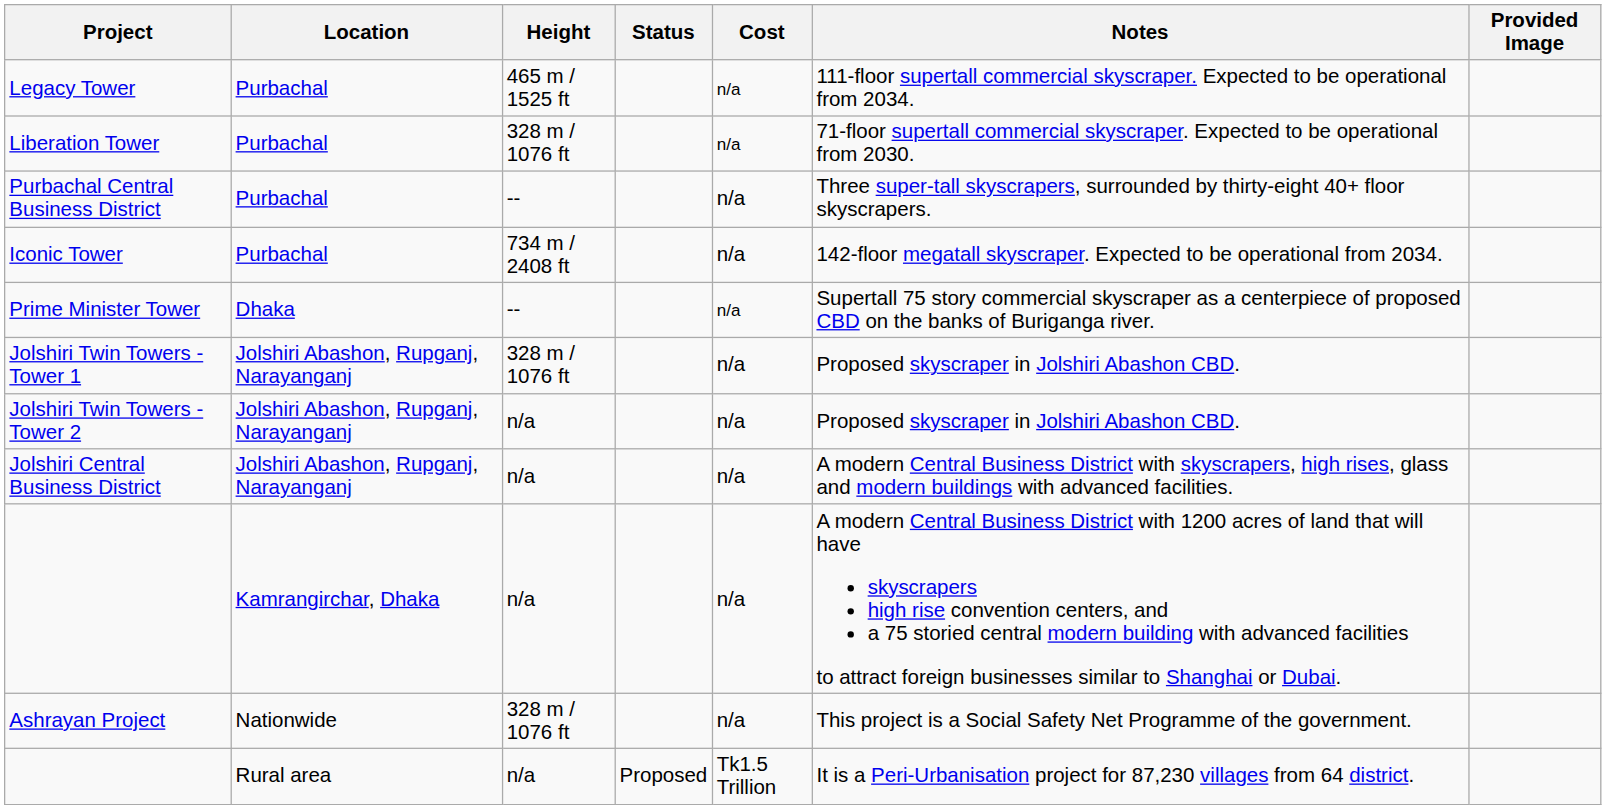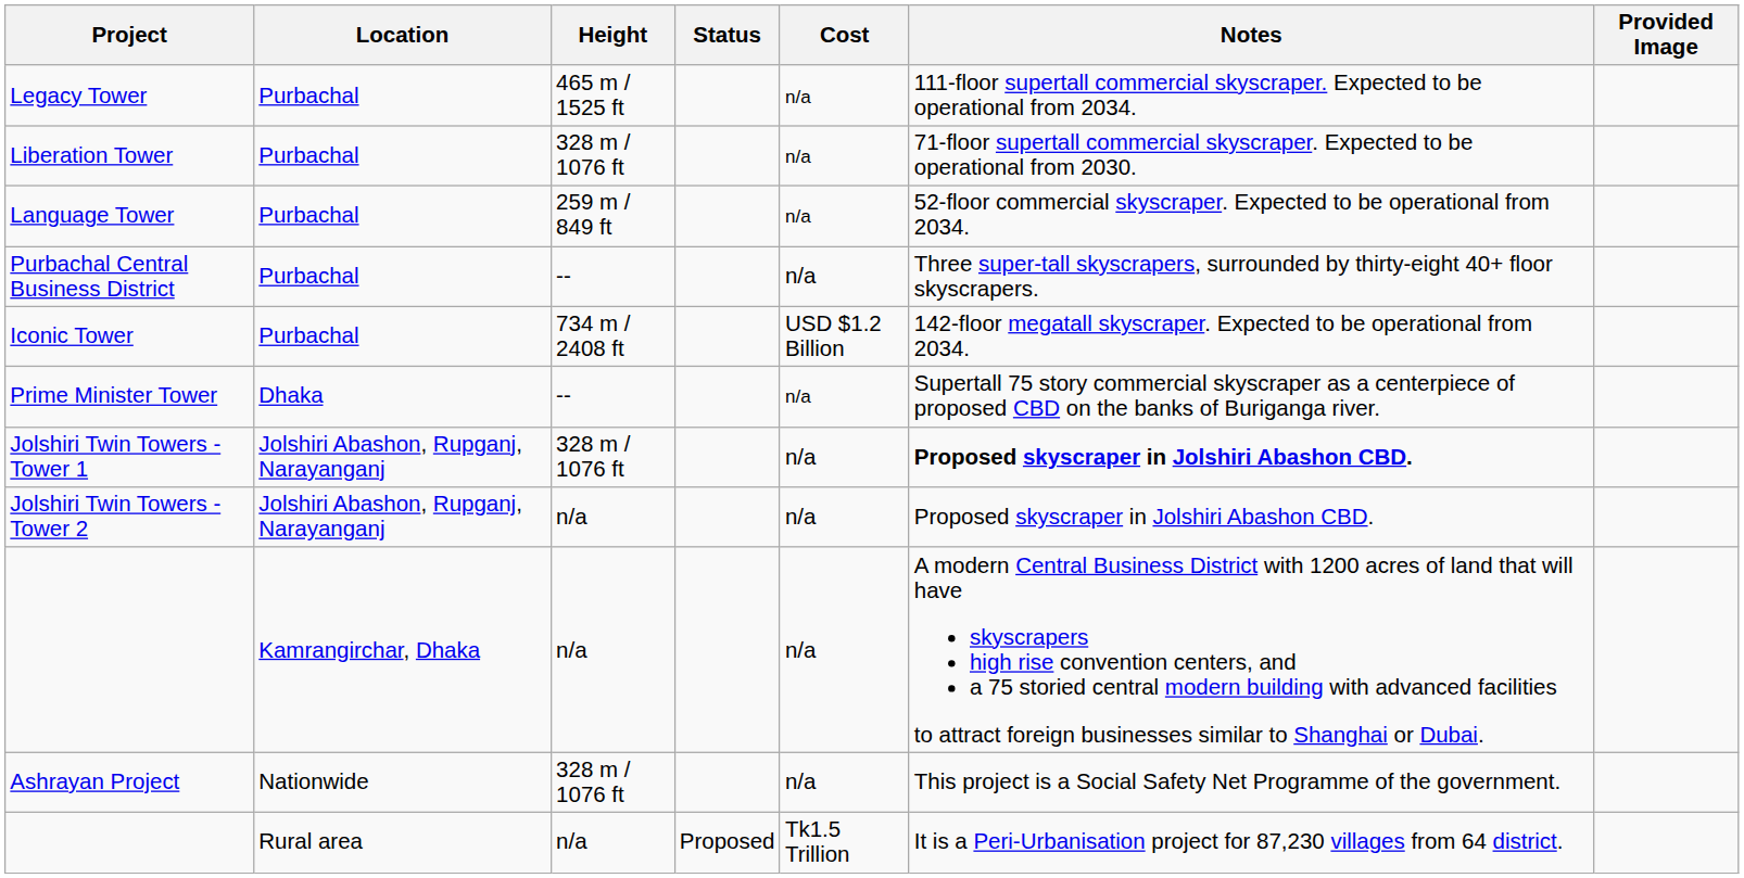 <table class="wikitable sortable">
 <tr>
 <th>Project</th>
 <th>Location</th>
 <th>Height</th>
 <th>Status</th>
 <th>Cost</th>
 <th class=unsortable>Notes</th>
 <th class=unsortable>Provided Image</th>
 </tr>
 <tr>
 <td><a href='#'>Legacy Tower</a></td>
 <td><a href='#'>Purbachal</a></td>
 <td>465 m / 1525 ft</td>
 <td></td>
 <td><small>n/a</small></td>
 <td>111-floor <a href='#'>supertall commercial skyscraper.</a> Expected to be operational from 2034.</td>
 <td></td>
 </tr>
 <tr>
 <td><a href='#'>Liberation Tower</a></td>
 <td><a href='#'>Purbachal</a></td>
 <td>328 m / 1076 ft</td>
 <td></td>
 <td><small>n/a</small></td>
 <td>71-floor <a href='#'>supertall commercial skyscraper</a>. Expected to be operational from 2030.</td>
 <td></td>
 </tr>
 <tr>
+<td><a href='#'>Language Tower</a></td>
+<td><a href='#'>Purbachal</a></td>
+<td>259 m / 849 ft</td>
+<td></td>
+<td><small>n/a</small></td>
+<td>52-floor commercial <a href='#'>skyscraper</a>. Expected to be operational from 2034.</td>
+<td></td>
+</tr>
+<tr>
 <td><a href='#'>Purbachal Central Business District</a></td>
 <td><a href='#'>Purbachal</a></td>
 <td>--</td>
 <td></td>
 <td>n/a</td>
 <td>Three <a href='#'>super-tall skyscrapers</a>, surrounded by thirty-eight 40+ floor skyscrapers.</td>
 <td></td>
 </tr>
 <tr>
 <td><a href='#'>Iconic Tower</a></td>
 <td><a href='#'>Purbachal</a></td>
 <td>734 m / 2408 ft</td>
 <td></td>
-<td>n/a</td>
+<td>USD $1.2 Billion</td>
 <td>142-floor <a href='#'>megatall skyscraper</a>. Expected to be operational from 2034.</td>
 <td></td>
 </tr>
 <tr>
 <td><a href='#'>Prime Minister Tower</a></td>
 <td><a href='#'>Dhaka</a></td>
 <td>--</td>
 <td></td>
 <td><small>n/a</small></td>
 <td>Supertall 75 story commercial skyscraper as a centerpiece of proposed <a href='#'>CBD</a> on the banks of Buriganga river.</td>
 <td></td>
 </tr>
 <tr>
 <td><a href='#'>Jolshiri Twin Towers - Tower 1</a></td>
 <td><a href='#'>Jolshiri Abashon</a>, <a href='#'>Rupganj</a>, <a href='#'>Narayanganj</a></td>
 <td>328 m / 1076 ft</td>
 <td></td>
 <td>n/a</td>
-<td>Proposed <a href='#'>skyscraper</a> in <a href='#'>Jolshiri Abashon CBD</a>.</td>
+<td><strong>Proposed <a href='#'>skyscraper</a> in <a href='#'>Jolshiri Abashon CBD</a>.</strong></td>
 <td></td>
 </tr>
 <tr>
 <td><a href='#'>Jolshiri Twin Towers - Tower 2</a></td>
 <td><a href='#'>Jolshiri Abashon</a>, <a href='#'>Rupganj</a>, <a href='#'>Narayanganj</a></td>
 <td>n/a</td>
 <td></td>
 <td>n/a</td>
 <td>Proposed <a href='#'>skyscraper</a> in <a href='#'>Jolshiri Abashon CBD</a>.</td>
-<td></td>
-</tr>
-<tr>
-<td><a href='#'>Jolshiri Central Business District</a></td>
-<td><a href='#'>Jolshiri Abashon</a>, <a href='#'>Rupganj</a>, <a href='#'>Narayanganj</a></td>
-<td>n/a</td>
-<td></td>
-<td>n/a</td>
-<td>A modern <a href='#'>Central Business District</a> with <a href='#'>skyscrapers</a>, <a href='#'>high rises</a>, glass and <a href='#'>modern buildings</a> with advanced facilities.</td>
 <td></td>
 </tr>
 <tr>
 <td></td>
 <td><a href='#'>Kamrangirchar</a>, <a href='#'>Dhaka</a></td>
 <td>n/a</td>
 <td></td>
 <td>n/a</td>
 <td>A modern <a href='#'>Central Business District</a> with 1200 acres of land that will have<br><ul><li><a href='#'>skyscrapers</a></li><li><a href='#'>high rise</a> convention centers, and</li><li>a 75 storied central <a href='#'>modern building</a> with advanced facilities</li></ul>to attract foreign businesses similar to <a href='#'>Shanghai</a> or <a href='#'>Dubai</a>.</td>
 <td></td>
 </tr>
 <tr>
 <td><a href='#'>Ashrayan Project</a></td>
 <td>Nationwide</td>
 <td>328 m / 1076 ft</td>
 <td></td>
 <td>n/a</td>
 <td>This project is a Social Safety Net Programme of the government.</td>
 <td></td>
 </tr>
 <tr>
 <td></td>
 <td>Rural area</td>
 <td>n/a</td>
 <td>Proposed</td>
 <td>Tk1.5 Trillion</td>
 <td>It is a <a href='#'>Peri-Urbanisation</a> project for 87,230 <a href='#'>villages</a> from 64 <a href='#'>district</a>.</td>
 <td></td>
 </tr>
 </table>
